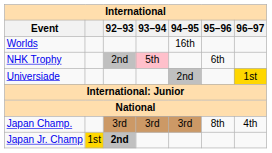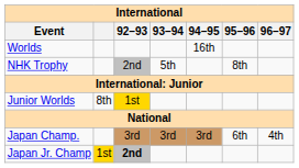 <table class="wikitable" style="text-align:center">
 <tr>
 <th style="background-color: #ffdead; " colspan=7 align=center>International</th>
 </tr>
 <tr>
 <th>Event</th>
 <th></th>
 <th>92–93</th>
 <th>93–94</th>
 <th>94–95</th>
 <th>95–96</th>
 <th>96–97</th>
 </tr>
 <tr>
 <td align=left><a href='#'>Worlds</a></td>
 <td></td>
 <td></td>
 <td></td>
 <td>16th</td>
 <td></td>
 <td></td>
 </tr>
 <tr>
 <td align=left><a href='#'>NHK Trophy</a></td>
 <td></td>
 <td bgcolor=silver>2nd</td>
-<td style="background: pink;">5th</td>
+<td>5th</td>
 <td></td>
-<td>6th</td>
+<td>8th</td>
 <td></td>
 </tr>
 <tr>
-<td align=left><a href='#'>Universiade</a></td>
+<th style="background-color: #ffdead; " colspan=7 align=center>International: Junior</th>
+</tr>
+<tr>
+<td align=left><a href='#'>Junior Worlds</a></td>
+<td>8th</td>
+<td bgcolor=gold>1st</td>
 <td></td>
 <td></td>
 <td></td>
-<td bgcolor=silver>2nd</td>
 <td></td>
-<td bgcolor=gold>1st</td>
-</tr>
-<tr>
-<th style="background-color: #ffdead; " colspan=7 align=center>International: Junior</th>
 </tr>
 <tr>
 <th style="background-color: #ffdead; " colspan=7 align=center>National</th>
 </tr>
 <tr>
 <td align=left><a href='#'>Japan Champ.</a></td>
 <td></td>
 <td bgcolor=cc9966>3rd</td>
 <td bgcolor=cc9966>3rd</td>
 <td bgcolor=cc9966>3rd</td>
-<td>8th</td>
+<td>6th</td>
 <td>4th</td>
 </tr>
 <tr>
 <td align=left><a href='#'>Japan Jr. Champ</a></td>
 <td bgcolor=gold>1st</td>
 <td bgcolor=silver><strong>2nd</strong></td>
 <td></td>
 <td></td>
 <td></td>
 <td></td>
 </tr>
 </table>
